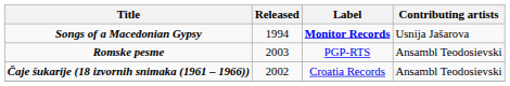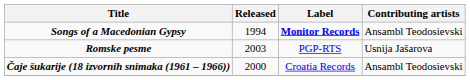 <table class="wikitable" style="font-size:95%">
 <tr>
 <th>Title</th>
 <th>Released</th>
 <th>Label</th>
 <th>Contributing artists</th>
 </tr>
 <tr>
 <td style="text-align:center;"><strong><em>Songs of a Macedonian Gypsy</em></strong></td>
 <td style="text-align:center;">1994</td>
 <td style="text-align:center;"><strong><a href='#'>Monitor Records</a></strong></td>
-<td>Usnija Jašarova</td>
+<td>Ansambl Teodosievski</td>
 </tr>
 <tr>
 <td style="text-align:center;"><strong><em>Romske pesme</em></strong></td>
 <td style="text-align:center;">2003</td>
 <td style="text-align:center;"><a href='#'>PGP-RTS</a></td>
-<td>Ansambl Teodosievski</td>
+<td>Usnija Jašarova</td>
 </tr>
 <tr>
 <td style="text-align:center;"><strong><em>Čaje šukarije (18 izvornih snimaka (1961 – 1966))</em></strong></td>
-<td style="text-align:center;">2002</td>
+<td style="text-align:center;">2000</td>
 <td style="text-align:center;"><a href='#'>Croatia Records</a></td>
 <td>Ansambl Teodosievski</td>
 </tr>
 <tr>
 </tr>
 </table>
